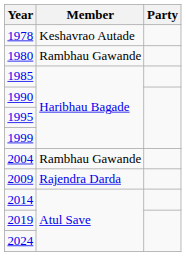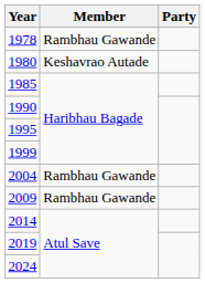 <table class="wikitable">
 <tr>
 <th>Year</th>
 <th>Member</th>
 <th colspan=2>Party</th>
 </tr>
 <tr>
 <td><a href='#'>1978</a></td>
-<td>Keshavrao Autade</td>
+<td>Rambhau Gawande</td>
 <td></td>
 </tr>
 <tr>
 <td><a href='#'>1980</a></td>
-<td>Rambhau Gawande</td>
+<td>Keshavrao Autade</td>
 <td></td>
 </tr>
 <tr>
 <td><a href='#'>1985</a></td>
 <td rowspan=4><a href='#'>Haribhau Bagade</a></td>
 <td></td>
 </tr>
 <tr>
 <td><a href='#'>1990</a></td>
 </tr>
 <tr>
 <td><a href='#'>1995</a></td>
 </tr>
 <tr>
 <td><a href='#'>1999</a></td>
 </tr>
 <tr>
 <td><a href='#'>2004</a></td>
 <td>Rambhau Gawande</td>
 <td></td>
 </tr>
 <tr>
 <td><a href='#'>2009</a></td>
-<td><a href='#'>Rajendra Darda</a></td>
+<td>Rambhau Gawande</td>
 </tr>
 <tr>
 <td><a href='#'>2014</a></td>
 <td rowspan=3><a href='#'>Atul Save</a></td>
 <td></td>
 </tr>
 <tr>
 <td><a href='#'>2019</a></td>
 </tr>
 <tr>
 <td><a href='#'>2024</a></td>
 </tr>
 </table>
